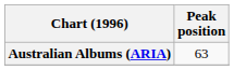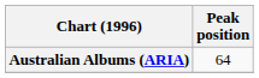 <table class="wikitable sortable plainrowheaders" style="text-align:center">
 <tr>
 <th scope="col">Chart (1996)</th>
 <th scope="col">Peak<br>position</th>
 </tr>
 <tr>
 <th scope="row">Australian Albums (<a href='#'>ARIA</a>)</th>
-<td>63</td>
+<td>64</td>
 </tr>
 <tr>
 </tr>
 <tr>
 </tr>
 <tr>
 </tr>
 <tr>
 </tr>
 </table>
